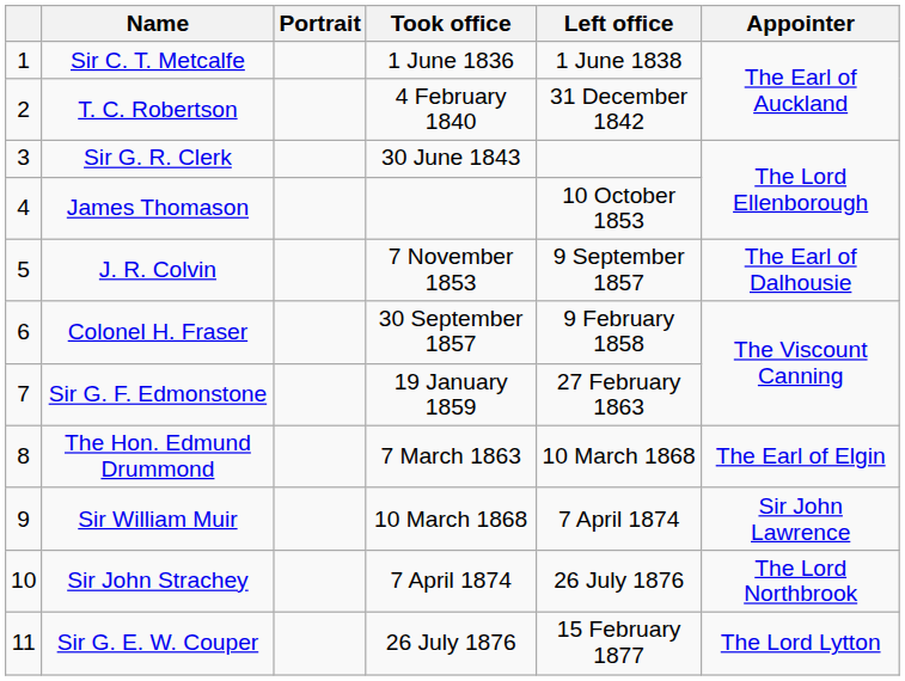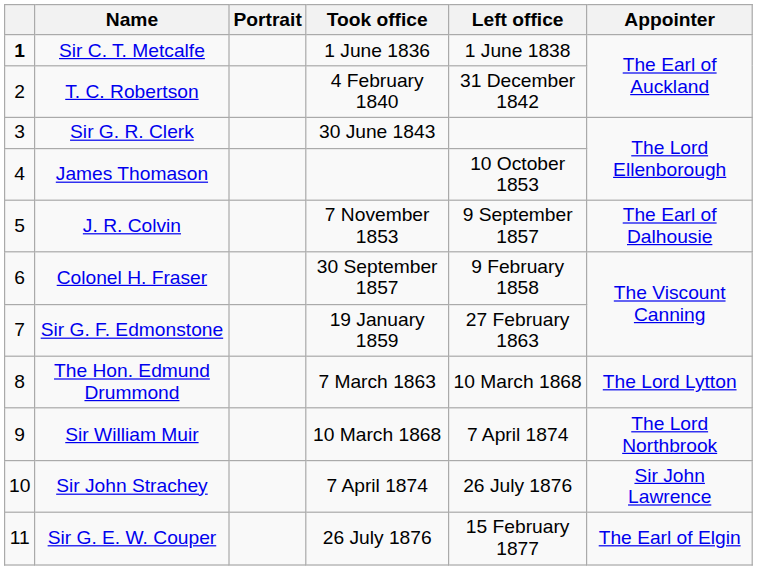 <table class="wikitable" width="100%" style="text-align:center;">
 <tr>
 <th></th>
 <th>Name</th>
 <th>Portrait</th>
 <th>Took office</th>
 <th>Left office</th>
 <th>Appointer<br></th>
 </tr>
 <tr>
-<td>1</td>
+<td><strong>1</strong></td>
 <td><a href='#'>Sir C. T. Metcalfe</a></td>
 <td></td>
 <td>1 June 1836</td>
 <td>1 June 1838</td>
 <td rowspan = 2><a href='#'>The Earl of Auckland</a></td>
 </tr>
 <tr>
 <td>2</td>
 <td><a href='#'>T. C. Robertson</a></td>
 <td></td>
 <td>4 February 1840</td>
 <td>31 December 1842</td>
 </tr>
 <tr>
 <td>3</td>
 <td><a href='#'>Sir G. R. Clerk</a></td>
 <td></td>
 <td>30 June 1843</td>
 <td></td>
 <td rowspan = 2><a href='#'>The Lord Ellenborough</a></td>
 </tr>
 <tr>
 <td>4</td>
 <td><a href='#'>James Thomason</a></td>
 <td></td>
 <td></td>
 <td>10 October 1853</td>
 </tr>
 <tr>
 <td>5</td>
 <td><a href='#'>J. R. Colvin</a></td>
 <td></td>
 <td>7 November 1853</td>
 <td>9 September 1857</td>
 <td><a href='#'>The Earl of Dalhousie</a></td>
 </tr>
 <tr>
 <td>6</td>
 <td><a href='#'>Colonel H. Fraser</a></td>
 <td></td>
 <td>30 September 1857</td>
 <td>9 February 1858</td>
 <td rowspan = 2><a href='#'>The Viscount Canning</a></td>
 </tr>
 <tr>
 <td>7</td>
 <td><a href='#'>Sir G. F. Edmonstone</a></td>
 <td></td>
 <td>19 January 1859</td>
 <td>27 February 1863</td>
 </tr>
 <tr>
 <td>8</td>
 <td><a href='#'>The Hon. Edmund Drummond</a></td>
 <td></td>
 <td>7 March 1863</td>
 <td>10 March 1868</td>
-<td><a href='#'>The Earl of Elgin</a></td>
+<td><a href='#'>The Lord Lytton</a></td>
 </tr>
 <tr>
 <td>9</td>
 <td><a href='#'>Sir William Muir</a></td>
 <td></td>
 <td>10 March 1868</td>
 <td>7 April 1874</td>
-<td><a href='#'>Sir John Lawrence</a></td>
+<td><a href='#'>The Lord Northbrook</a></td>
 </tr>
 <tr>
 <td>10</td>
 <td><a href='#'>Sir John Strachey</a></td>
 <td></td>
 <td>7 April 1874</td>
 <td>26 July 1876</td>
-<td><a href='#'>The Lord Northbrook</a></td>
+<td><a href='#'>Sir John Lawrence</a></td>
 </tr>
 <tr>
 <td>11</td>
 <td><a href='#'>Sir G. E. W. Couper</a></td>
 <td></td>
 <td>26 July 1876</td>
 <td>15 February 1877</td>
-<td><a href='#'>The Lord Lytton</a></td>
+<td><a href='#'>The Earl of Elgin</a></td>
 </tr>
 </table>
